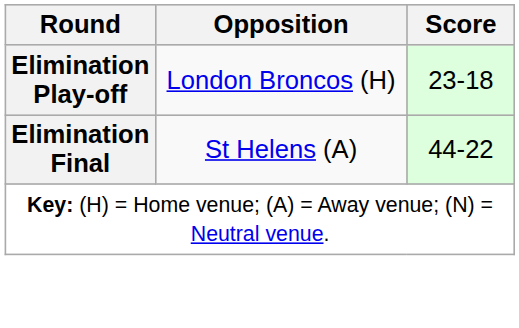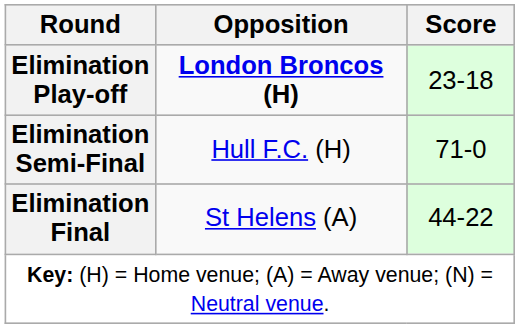 <table class="wikitable plainrowheaders" style="text-align:center;margin-left:1em">
 <tr>
 <th width="25">Round</th>
 <th width="150">Opposition</th>
 <th width="60">Score</th>
 </tr>
 <tr>
 <th scope=row style="text-align:center">Elimination Play-off</th>
-<td> <a href='#'>London Broncos</a> (H)</td>
+<td><strong> <a href='#'>London Broncos</a> (H)</strong></td>
 <td bgcolor=DDFFDD>23-18</td>
+</tr>
+<tr>
+<th scope=row style="text-align:center">Elimination Semi-Final</th>
+<td> <a href='#'>Hull F.C.</a> (H)</td>
+<td bgcolor=DDFFDD>71-0</td>
 </tr>
 <tr>
 <th scope=row style="text-align:center">Elimination Final</th>
 <td> <a href='#'>St Helens</a> (A)</td>
 <td bgcolor=DDFFDD>44-22</td>
 </tr>
 <tr>
 <td colspan="3" style="background-color:white;"><small><strong>Key:</strong> (H) = Home venue; (A) = Away venue; (N) = <a href='#'>Neutral venue</a>.</small></td>
 </tr>
 </table>
